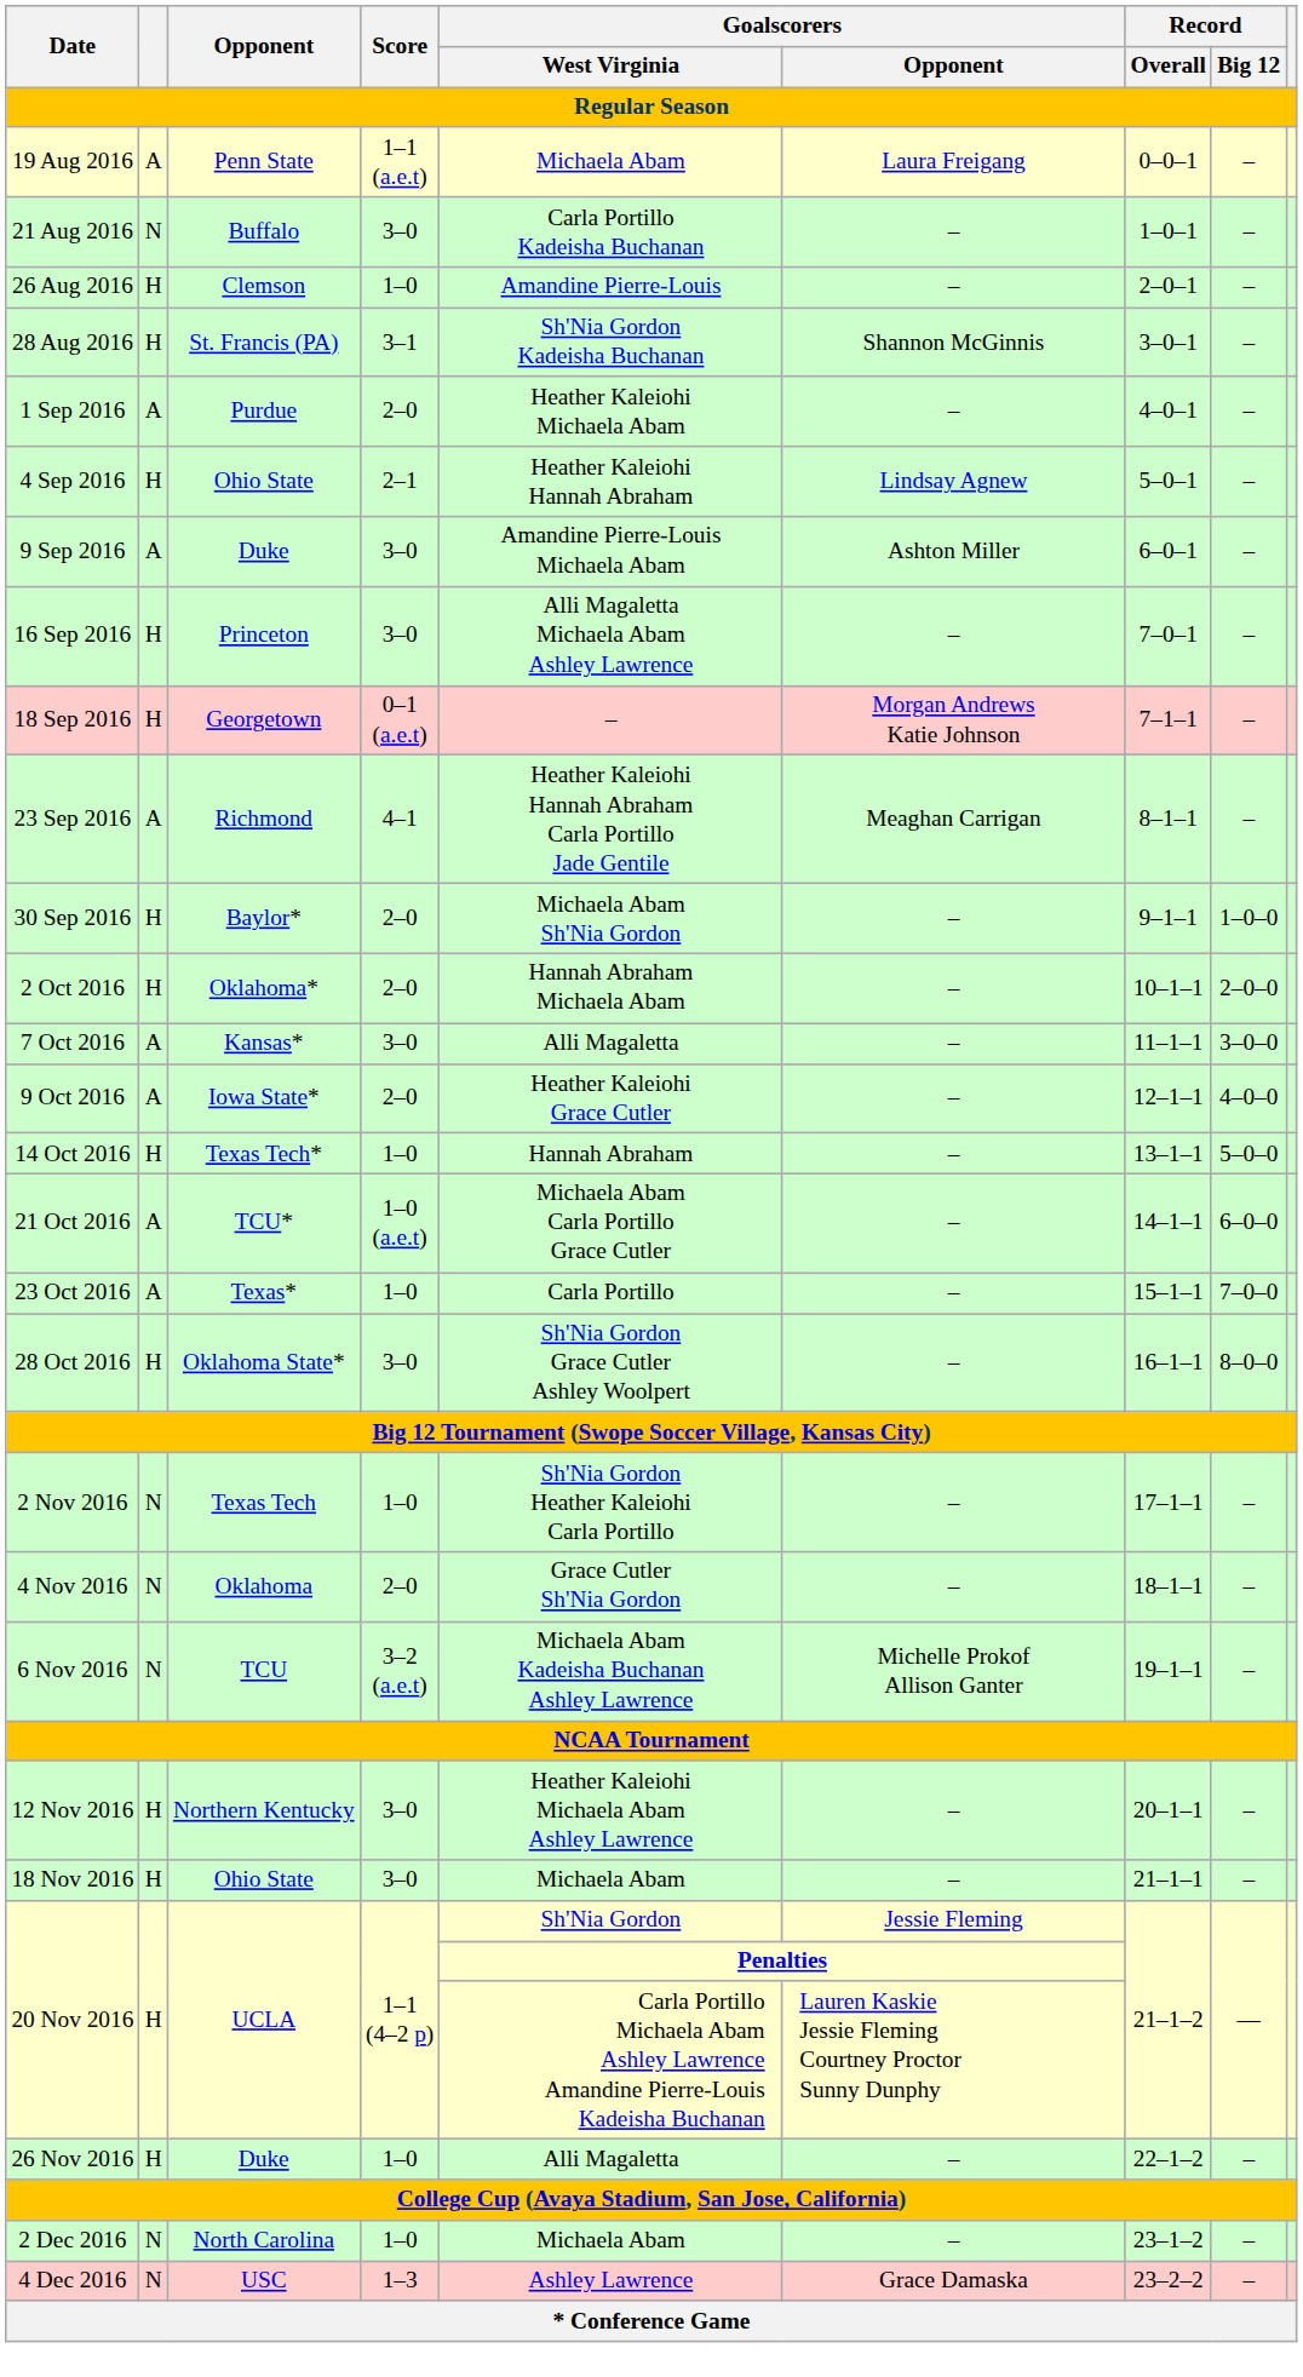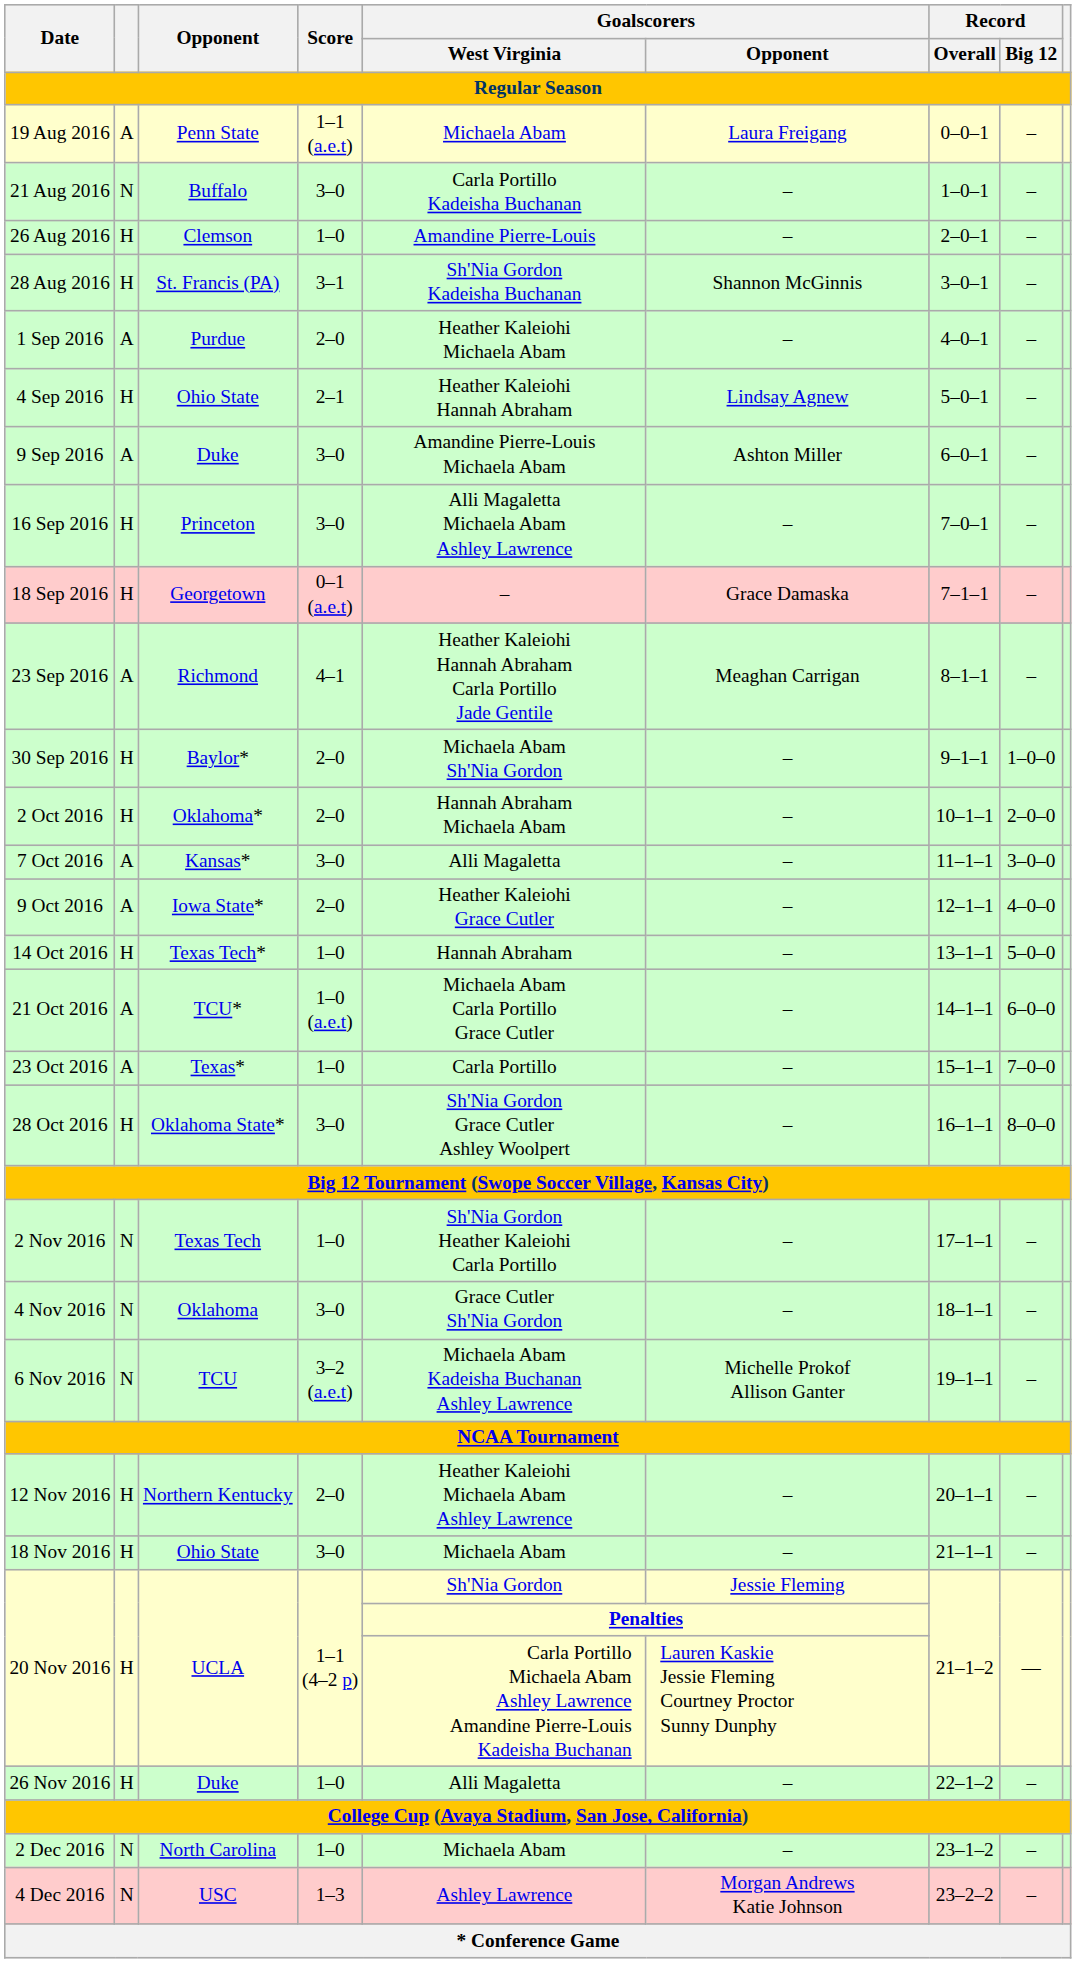 <table class="wikitable collapsible collapsed" Style="text-align: center;font-size:75%">
 <tr>
 <th rowspan="2">Date</th>
 <th rowspan="2"></th>
 <th rowspan="2">Opponent</th>
 <th rowspan="2">Score<br></th>
 <th colspan="2">Goalscorers</th>
 <th colspan="2">Record</th>
 <th rowspan="2"></th>
 </tr>
 <tr>
 <th style="width:170px">West Virginia</th>
 <th style="width:170px">Opponent</th>
 <th>Overall</th>
 <th>Big 12</th>
 </tr>
 <tr>
 <th colspan=9 style="background:#FFC600; color:#003366;">Regular Season</th>
 </tr>
 <tr style="background:#ffc;">
 <td>19 Aug 2016</td>
 <td>A</td>
 <td><a href='#'>Penn State</a></td>
 <td>1–1<br>(<a href='#'>a.e.t</a>)</td>
 <td><a href='#'>Michaela Abam</a> </td>
 <td><a href='#'>Laura Freigang</a> </td>
 <td>0–0–1</td>
 <td>–</td>
 <td></td>
 </tr>
 <tr style="background:#cfc;">
 <td>21 Aug 2016</td>
 <td>N</td>
 <td><a href='#'>Buffalo</a></td>
 <td>3–0</td>
 <td>Carla Portillo <br><a href='#'>Kadeisha Buchanan</a> </td>
 <td>–</td>
 <td>1–0–1</td>
 <td>–</td>
 <td></td>
 </tr>
 <tr style="background:#cfc;">
 <td>26 Aug 2016</td>
 <td>H</td>
 <td><a href='#'>Clemson</a></td>
 <td>1–0</td>
 <td><a href='#'>Amandine Pierre-Louis</a> </td>
 <td>–</td>
 <td>2–0–1</td>
 <td>–</td>
 <td></td>
 </tr>
 <tr style="background:#cfc;">
 <td>28 Aug 2016</td>
 <td>H</td>
 <td><a href='#'>St. Francis (PA)</a></td>
 <td>3–1</td>
 <td><a href='#'>Sh'Nia Gordon</a> <br><a href='#'>Kadeisha Buchanan</a> </td>
 <td>Shannon McGinnis </td>
 <td>3–0–1</td>
 <td>–</td>
 <td></td>
 </tr>
 <tr style="background:#cfc">
 <td>1 Sep 2016</td>
 <td>A</td>
 <td><a href='#'>Purdue</a></td>
 <td>2–0</td>
 <td>Heather Kaleiohi <br>Michaela Abam </td>
 <td>–</td>
 <td>4–0–1</td>
 <td>–</td>
 <td></td>
 </tr>
 <tr style="background:#cfc">
 <td>4 Sep 2016</td>
 <td>H</td>
 <td><a href='#'>Ohio State</a></td>
 <td>2–1</td>
 <td>Heather Kaleiohi <br>Hannah Abraham </td>
 <td><a href='#'>Lindsay Agnew</a> </td>
 <td>5–0–1</td>
 <td>–</td>
 <td></td>
 </tr>
 <tr style="background:#cfc">
 <td>9 Sep 2016</td>
 <td>A</td>
 <td><a href='#'>Duke</a></td>
 <td>3–0</td>
 <td>Amandine Pierre-Louis <br>Michaela Abam </td>
 <td>Ashton Miller </td>
 <td>6–0–1</td>
 <td>–</td>
 <td></td>
 </tr>
 <tr style="background:#cfc">
 <td>16 Sep 2016</td>
 <td>H</td>
 <td><a href='#'>Princeton</a></td>
 <td>3–0</td>
 <td>Alli Magaletta <br>Michaela Abam <br><a href='#'>Ashley Lawrence</a> </td>
 <td>–</td>
 <td>7–0–1</td>
 <td>–</td>
 <td></td>
 </tr>
 <tr style="background:#fcc">
 <td>18 Sep 2016</td>
 <td>H</td>
 <td><a href='#'>Georgetown</a></td>
 <td>0–1<br>(<a href='#'>a.e.t</a>)</td>
 <td>–</td>
-<td><a href='#'>Morgan Andrews</a> <br>Katie Johnson </td>
+<td>Grace Damaska </td>
 <td>7–1–1</td>
 <td>–</td>
 <td></td>
 </tr>
 <tr style="background:#cfc">
 <td>23 Sep 2016</td>
 <td>A</td>
 <td><a href='#'>Richmond</a></td>
 <td>4–1</td>
 <td>Heather Kaleiohi <br>Hannah Abraham <br>Carla Portillo <br><a href='#'>Jade Gentile</a> </td>
 <td>Meaghan Carrigan </td>
 <td>8–1–1</td>
 <td>–</td>
 <td></td>
 </tr>
 <tr style="background:#cfc">
 <td>30 Sep 2016</td>
 <td>H</td>
 <td><a href='#'>Baylor</a>*</td>
 <td>2–0</td>
 <td>Michaela Abam <br><a href='#'>Sh'Nia Gordon</a> </td>
 <td>–</td>
 <td>9–1–1</td>
 <td>1–0–0</td>
 <td></td>
 </tr>
 <tr style="background:#cfc">
 <td>2 Oct 2016</td>
 <td>H</td>
 <td><a href='#'>Oklahoma</a>*</td>
 <td>2–0</td>
 <td>Hannah Abraham <br>Michaela Abam </td>
 <td>–</td>
 <td>10–1–1</td>
 <td>2–0–0</td>
 <td></td>
 </tr>
 <tr style="background:#cfc">
 <td>7 Oct 2016</td>
 <td>A</td>
 <td><a href='#'>Kansas</a>*</td>
 <td>3–0</td>
 <td>Alli Magaletta </td>
 <td>–</td>
 <td>11–1–1</td>
 <td>3–0–0</td>
 <td></td>
 </tr>
 <tr style="background:#cfc">
 <td>9 Oct 2016</td>
 <td>A</td>
 <td><a href='#'>Iowa State</a>*</td>
 <td>2–0</td>
 <td>Heather Kaleiohi <br><a href='#'>Grace Cutler</a> </td>
 <td>–</td>
 <td>12–1–1</td>
 <td>4–0–0</td>
 <td></td>
 </tr>
 <tr style="background:#cfc">
 <td>14 Oct 2016</td>
 <td>H</td>
 <td><a href='#'>Texas Tech</a>*</td>
 <td>1–0</td>
 <td>Hannah Abraham </td>
 <td>–</td>
 <td>13–1–1</td>
 <td>5–0–0</td>
 <td></td>
 </tr>
 <tr style="background:#cfc">
 <td>21 Oct 2016</td>
 <td>A</td>
 <td><a href='#'>TCU</a>*</td>
 <td>1–0<br>(<a href='#'>a.e.t</a>)</td>
 <td>Michaela Abam <br>Carla Portillo <br>Grace Cutler </td>
 <td>–</td>
 <td>14–1–1</td>
 <td>6–0–0</td>
 <td></td>
 </tr>
 <tr style="background:#cfc">
 <td>23 Oct 2016</td>
 <td>A</td>
 <td><a href='#'>Texas</a>*</td>
 <td>1–0</td>
 <td>Carla Portillo </td>
 <td>–</td>
 <td>15–1–1</td>
 <td>7–0–0</td>
 <td></td>
 </tr>
 <tr style="background:#cfc">
 <td>28 Oct 2016</td>
 <td>H</td>
 <td><a href='#'>Oklahoma State</a>*</td>
 <td>3–0</td>
 <td><a href='#'>Sh'Nia Gordon</a> <br>Grace Cutler <br>Ashley Woolpert </td>
 <td>–</td>
 <td>16–1–1</td>
 <td>8–0–0</td>
 <td></td>
 </tr>
 <tr>
 <th colspan=9 style="background:#FFC600; color:#003366;"><a href='#'>Big 12 Tournament</a> (<a href='#'>Swope Soccer Village</a>, <a href='#'>Kansas City</a>)</th>
 </tr>
 <tr style="background:#cfc">
 <td>2 Nov 2016</td>
 <td>N</td>
 <td><a href='#'>Texas Tech</a></td>
 <td>1–0</td>
 <td><a href='#'>Sh'Nia Gordon</a> <br>Heather Kaleiohi <br>Carla Portillo </td>
 <td>–</td>
 <td>17–1–1</td>
 <td>–</td>
 <td></td>
 </tr>
 <tr style="background:#cfc">
 <td>4 Nov 2016</td>
 <td>N</td>
 <td><a href='#'>Oklahoma</a></td>
-<td>2–0</td>
+<td>3–0</td>
 <td>Grace Cutler <br><a href='#'>Sh'Nia Gordon</a> </td>
 <td>–</td>
 <td>18–1–1</td>
 <td>–</td>
 <td></td>
 </tr>
 <tr style="background:#cfc">
 <td>6 Nov 2016</td>
 <td>N</td>
 <td><a href='#'>TCU</a></td>
 <td>3–2<br>(<a href='#'>a.e.t</a>)</td>
 <td>Michaela Abam <br><a href='#'>Kadeisha Buchanan</a> <br><a href='#'>Ashley Lawrence</a> </td>
 <td>Michelle Prokof <br>Allison Ganter </td>
 <td>19–1–1</td>
 <td>–</td>
 <td></td>
 </tr>
 <tr>
 <th colspan=9 style="background:#FFC600; color:#003366;"><a href='#'>NCAA Tournament</a></th>
 </tr>
 <tr style="background:#cfc">
 <td>12 Nov 2016</td>
 <td>H</td>
 <td><a href='#'>Northern Kentucky</a></td>
-<td>3–0</td>
+<td>2–0</td>
 <td>Heather Kaleiohi <br>Michaela Abam <br><a href='#'>Ashley Lawrence</a> </td>
 <td>–</td>
 <td>20–1–1</td>
 <td>–</td>
 <td></td>
 </tr>
 <tr style="background:#cfc">
 <td>18 Nov 2016</td>
 <td>H</td>
 <td><a href='#'>Ohio State</a></td>
 <td>3–0</td>
 <td>Michaela Abam </td>
 <td>–</td>
 <td>21–1–1</td>
 <td>–</td>
 <td></td>
 </tr>
 <tr style="background:#ffc">
 <td rowspan="3">20 Nov 2016</td>
 <td rowspan="3">H</td>
 <td rowspan="3"><a href='#'>UCLA</a></td>
 <td rowspan="3">1–1<br>(4–2 <a href='#'>p</a>)</td>
 <td><a href='#'>Sh'Nia Gordon</a> </td>
 <td><a href='#'>Jessie Fleming</a> </td>
 <td rowspan="3">21–1–2</td>
 <td rowspan="3">—</td>
 <td rowspan="3"></td>
 </tr>
 <tr style="background:#ffc">
 <td colspan="2"><strong><a href='#'>Penalties</a></strong></td>
 </tr>
 <tr style="background:#ffc">
 <td style="text-align: right;">Carla Portillo  <br>Michaela Abam  <br><a href='#'>Ashley Lawrence</a>  <br>Amandine Pierre-Louis  <br><a href='#'>Kadeisha Buchanan</a>  </td>
 <td style="text-align: left; vertical-align: top;">  <a href='#'>Lauren Kaskie</a><br>  Jessie Fleming<br>  Courtney Proctor<br>  Sunny Dunphy</td>
 </tr>
 <tr style="background:#cfc">
 <td>26 Nov 2016</td>
 <td>H</td>
 <td><a href='#'>Duke</a></td>
 <td>1–0</td>
 <td>Alli Magaletta </td>
 <td>–</td>
 <td>22–1–2</td>
 <td>–</td>
 <td></td>
 </tr>
 <tr>
 <th colspan=9 style="background:#FFC600; color:#003366;"><a href='#'>College Cup</a> (<a href='#'>Avaya Stadium</a>, <a href='#'>San Jose, California</a>)</th>
 </tr>
 <tr style="background:#cfc">
 <td>2 Dec 2016</td>
 <td>N</td>
 <td><a href='#'>North Carolina</a></td>
 <td>1–0</td>
 <td>Michaela Abam </td>
 <td>–</td>
 <td>23–1–2</td>
 <td>–</td>
 <td></td>
 </tr>
 <tr style="background:#fcc">
 <td>4 Dec 2016</td>
 <td>N</td>
 <td><a href='#'>USC</a></td>
 <td>1–3</td>
 <td><a href='#'>Ashley Lawrence</a> </td>
-<td>Grace Damaska </td>
+<td><a href='#'>Morgan Andrews</a> <br>Katie Johnson </td>
 <td>23–2–2</td>
 <td>–</td>
 <td></td>
 </tr>
 <tr>
 <th colspan=9>* Conference Game</th>
 </tr>
 </table>
